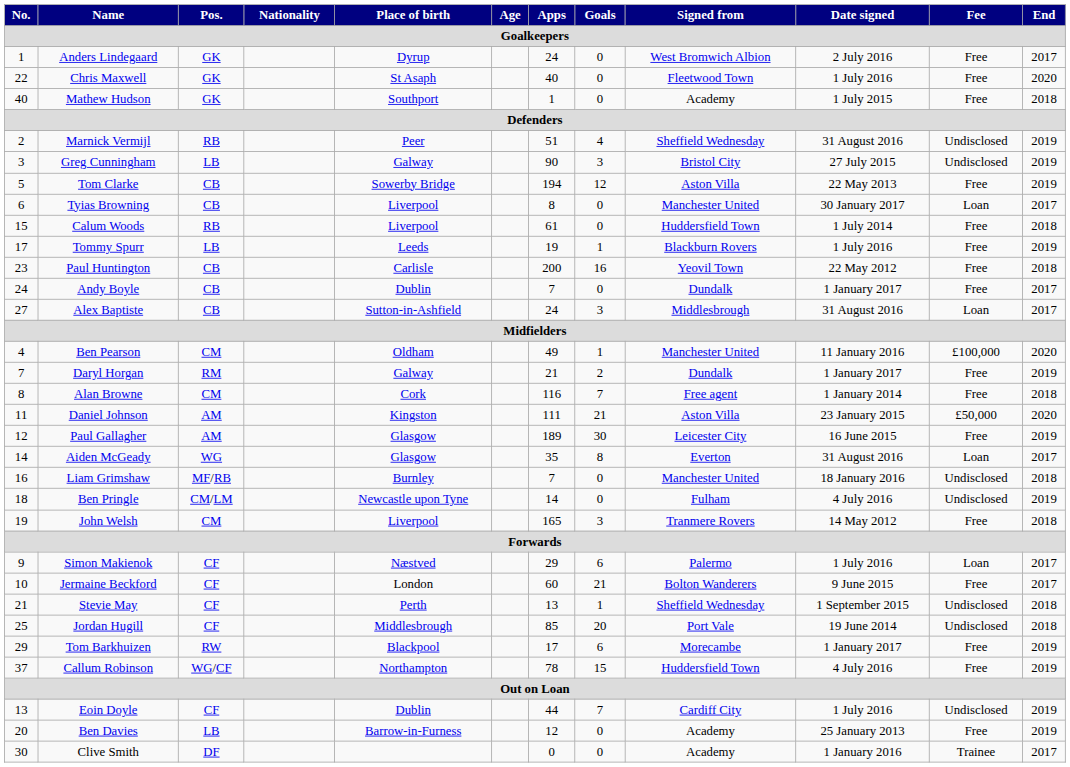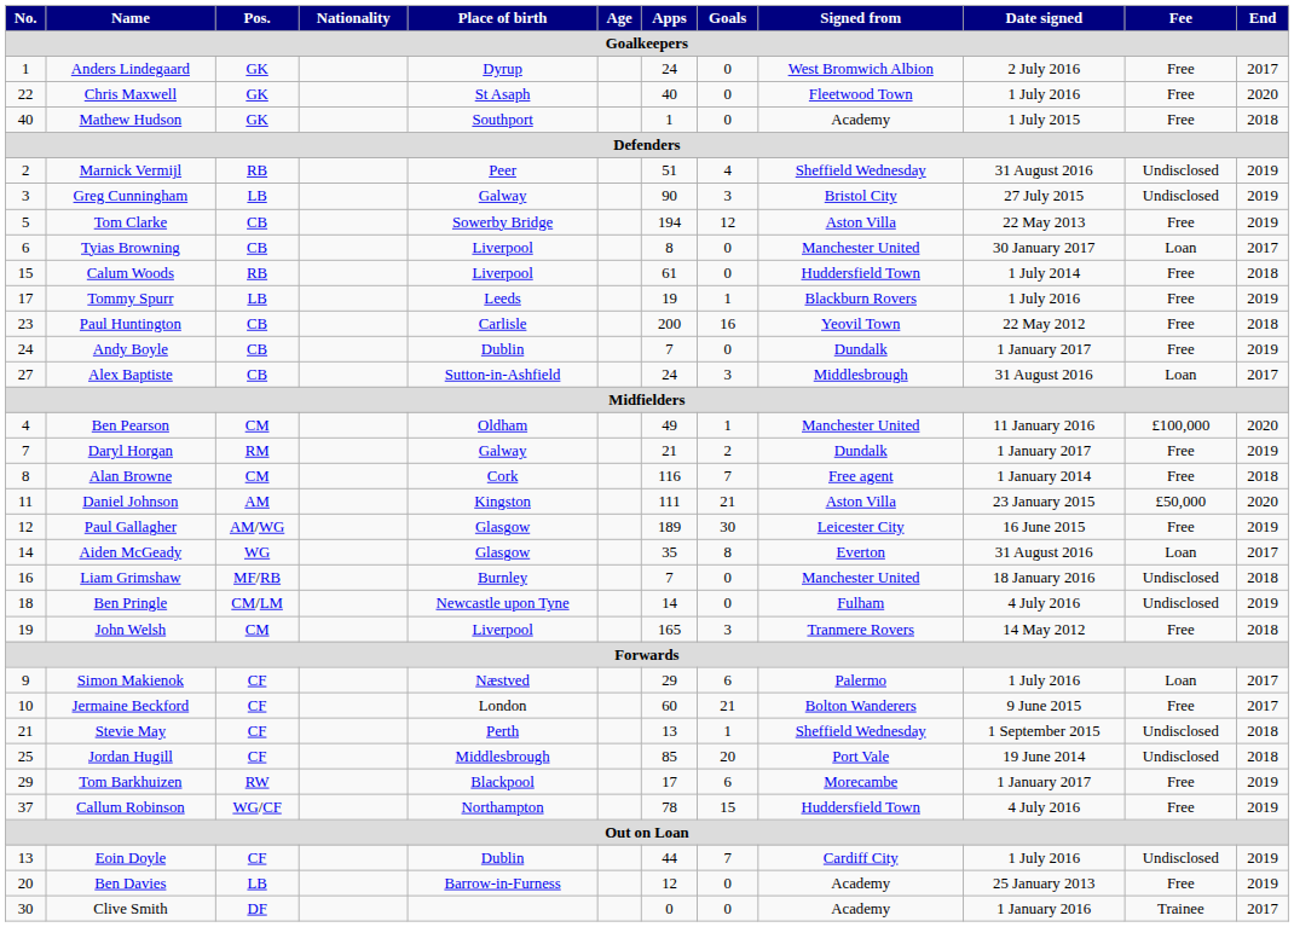 <table class="wikitable" style="text-align:center; font-size:95%; width:100%;">
 <tr>
 <th style="background:navy; color:white;">No.</th>
 <th style="background:navy; color:white;">Name</th>
 <th style="background:navy; color:white;">Pos.</th>
 <th style="background:navy; color:white;">Nationality</th>
 <th style="background:navy; color:white;">Place of birth</th>
 <th style="background:navy; color:white;">Age</th>
 <th style="background:navy; color:white;">Apps</th>
 <th style="background:navy; color:white;">Goals</th>
 <th style="background:navy; color:white;">Signed from</th>
 <th style="background:navy; color:white;">Date signed</th>
 <th style="background:navy; color:white;">Fee</th>
 <th style="background:navy; color:white;">End</th>
 </tr>
 <tr>
 <th colspan=14 style="background:#dcdcdc;">Goalkeepers</th>
 </tr>
 <tr>
 <td>1</td>
 <td><a href='#'>Anders Lindegaard</a></td>
 <td><a href='#'>GK</a></td>
 <td></td>
 <td><a href='#'>Dyrup</a></td>
 <td></td>
 <td>24</td>
 <td>0</td>
 <td><a href='#'>West Bromwich Albion</a></td>
 <td>2 July 2016</td>
 <td>Free</td>
 <td>2017</td>
 </tr>
 <tr>
 <td>22</td>
 <td><a href='#'>Chris Maxwell</a></td>
 <td><a href='#'>GK</a></td>
 <td></td>
 <td><a href='#'>St Asaph</a></td>
 <td></td>
 <td>40</td>
 <td>0</td>
 <td><a href='#'>Fleetwood Town</a></td>
 <td>1 July 2016</td>
 <td>Free</td>
 <td>2020</td>
 </tr>
 <tr>
 <td>40</td>
 <td><a href='#'>Mathew Hudson</a></td>
 <td><a href='#'>GK</a></td>
 <td></td>
 <td><a href='#'>Southport</a></td>
 <td></td>
 <td>1</td>
 <td>0</td>
 <td>Academy</td>
 <td>1 July 2015</td>
 <td>Free</td>
 <td>2018</td>
 </tr>
 <tr>
 <th colspan=14 style="background:#dcdcdc;">Defenders</th>
 </tr>
 <tr>
 <td>2</td>
 <td><a href='#'>Marnick Vermijl</a></td>
 <td><a href='#'>RB</a></td>
 <td></td>
 <td><a href='#'>Peer</a></td>
 <td></td>
 <td>51</td>
 <td>4</td>
 <td><a href='#'>Sheffield Wednesday</a></td>
 <td>31 August 2016</td>
 <td>Undisclosed</td>
 <td>2019</td>
 </tr>
 <tr>
 <td>3</td>
 <td><a href='#'>Greg Cunningham</a></td>
 <td><a href='#'>LB</a></td>
 <td></td>
 <td><a href='#'>Galway</a></td>
 <td></td>
 <td>90</td>
 <td>3</td>
 <td><a href='#'>Bristol City</a></td>
 <td>27 July 2015</td>
 <td>Undisclosed</td>
 <td>2019</td>
 </tr>
 <tr>
 <td>5</td>
 <td><a href='#'>Tom Clarke</a></td>
 <td><a href='#'>CB</a></td>
 <td></td>
 <td><a href='#'>Sowerby Bridge</a></td>
 <td></td>
 <td>194</td>
 <td>12</td>
 <td><a href='#'>Aston Villa</a></td>
 <td>22 May 2013</td>
 <td>Free</td>
 <td>2019</td>
 </tr>
 <tr>
 <td>6</td>
 <td><a href='#'>Tyias Browning</a></td>
 <td><a href='#'>CB</a></td>
 <td></td>
 <td><a href='#'>Liverpool</a></td>
 <td></td>
 <td>8</td>
 <td>0</td>
 <td><a href='#'>Manchester United</a></td>
 <td>30 January 2017</td>
 <td>Loan</td>
 <td>2017</td>
 </tr>
 <tr>
 <td>15</td>
 <td><a href='#'>Calum Woods</a></td>
 <td><a href='#'>RB</a></td>
 <td></td>
 <td><a href='#'>Liverpool</a></td>
 <td></td>
 <td>61</td>
 <td>0</td>
 <td><a href='#'>Huddersfield Town</a></td>
 <td>1 July 2014</td>
 <td>Free</td>
 <td>2018</td>
 </tr>
 <tr>
 <td>17</td>
 <td><a href='#'>Tommy Spurr</a></td>
 <td><a href='#'>LB</a></td>
 <td></td>
 <td><a href='#'>Leeds</a></td>
 <td></td>
 <td>19</td>
 <td>1</td>
 <td><a href='#'>Blackburn Rovers</a></td>
 <td>1 July 2016</td>
 <td>Free</td>
 <td>2019</td>
 </tr>
 <tr>
 <td>23</td>
 <td><a href='#'>Paul Huntington</a></td>
 <td><a href='#'>CB</a></td>
 <td></td>
 <td><a href='#'>Carlisle</a></td>
 <td></td>
 <td>200</td>
 <td>16</td>
 <td><a href='#'>Yeovil Town</a></td>
 <td>22 May 2012</td>
 <td>Free</td>
 <td>2018</td>
 </tr>
 <tr>
 <td>24</td>
 <td><a href='#'>Andy Boyle</a></td>
 <td><a href='#'>CB</a></td>
 <td></td>
 <td><a href='#'>Dublin</a></td>
 <td></td>
 <td>7</td>
 <td>0</td>
 <td><a href='#'>Dundalk</a></td>
 <td>1 January 2017</td>
 <td>Free</td>
-<td>2017</td>
+<td>2019</td>
 </tr>
 <tr>
 <td>27</td>
 <td><a href='#'>Alex Baptiste</a></td>
 <td><a href='#'>CB</a></td>
 <td></td>
 <td><a href='#'>Sutton-in-Ashfield</a></td>
 <td></td>
 <td>24</td>
 <td>3</td>
 <td><a href='#'>Middlesbrough</a></td>
 <td>31 August 2016</td>
 <td>Loan</td>
 <td>2017</td>
 </tr>
 <tr>
 <th colspan=14 style="background:#dcdcdc;">Midfielders</th>
 </tr>
 <tr>
 <td>4</td>
 <td><a href='#'>Ben Pearson</a></td>
 <td><a href='#'>CM</a></td>
 <td></td>
 <td><a href='#'>Oldham</a></td>
 <td></td>
 <td>49</td>
 <td>1</td>
 <td><a href='#'>Manchester United</a></td>
 <td>11 January 2016</td>
 <td>£100,000</td>
 <td>2020</td>
 </tr>
 <tr>
 <td>7</td>
 <td><a href='#'>Daryl Horgan</a></td>
 <td><a href='#'>RM</a></td>
 <td></td>
 <td><a href='#'>Galway</a></td>
 <td></td>
 <td>21</td>
 <td>2</td>
 <td><a href='#'>Dundalk</a></td>
 <td>1 January 2017</td>
 <td>Free</td>
 <td>2019</td>
 </tr>
 <tr>
 <td>8</td>
 <td><a href='#'>Alan Browne</a></td>
 <td><a href='#'>CM</a></td>
 <td></td>
 <td><a href='#'>Cork</a></td>
 <td></td>
 <td>116</td>
 <td>7</td>
 <td><a href='#'>Free agent</a></td>
 <td>1 January 2014</td>
 <td>Free</td>
 <td>2018</td>
 </tr>
 <tr>
 <td>11</td>
 <td><a href='#'>Daniel Johnson</a></td>
 <td><a href='#'>AM</a></td>
 <td></td>
 <td><a href='#'>Kingston</a></td>
 <td></td>
 <td>111</td>
 <td>21</td>
 <td><a href='#'>Aston Villa</a></td>
 <td>23 January 2015</td>
 <td>£50,000</td>
 <td>2020</td>
 </tr>
 <tr>
 <td>12</td>
 <td><a href='#'>Paul Gallagher</a></td>
-<td><a href='#'>AM</a></td>
+<td><a href='#'>AM</a>/<a href='#'>WG</a></td>
 <td></td>
 <td><a href='#'>Glasgow</a></td>
 <td></td>
 <td>189</td>
 <td>30</td>
 <td><a href='#'>Leicester City</a></td>
 <td>16 June 2015</td>
 <td>Free</td>
 <td>2019</td>
 </tr>
 <tr>
 <td>14</td>
 <td><a href='#'>Aiden McGeady</a></td>
 <td><a href='#'>WG</a></td>
 <td></td>
 <td><a href='#'>Glasgow</a></td>
 <td></td>
 <td>35</td>
 <td>8</td>
 <td><a href='#'>Everton</a></td>
 <td>31 August 2016</td>
 <td>Loan</td>
 <td>2017</td>
 </tr>
 <tr>
 <td>16</td>
 <td><a href='#'>Liam Grimshaw</a></td>
 <td><a href='#'>MF</a>/<a href='#'>RB</a></td>
 <td></td>
 <td><a href='#'>Burnley</a></td>
 <td></td>
 <td>7</td>
 <td>0</td>
 <td><a href='#'>Manchester United</a></td>
 <td>18 January 2016</td>
 <td>Undisclosed</td>
 <td>2018</td>
 </tr>
 <tr>
 <td>18</td>
 <td><a href='#'>Ben Pringle</a></td>
 <td><a href='#'>CM</a>/<a href='#'>LM</a></td>
 <td></td>
 <td><a href='#'>Newcastle upon Tyne</a></td>
 <td></td>
 <td>14</td>
 <td>0</td>
 <td><a href='#'>Fulham</a></td>
 <td>4 July 2016</td>
 <td>Undisclosed</td>
 <td>2019</td>
 </tr>
 <tr>
 <td>19</td>
 <td><a href='#'>John Welsh</a></td>
 <td><a href='#'>CM</a></td>
 <td></td>
 <td><a href='#'>Liverpool</a></td>
 <td></td>
 <td>165</td>
 <td>3</td>
 <td><a href='#'>Tranmere Rovers</a></td>
 <td>14 May 2012</td>
 <td>Free</td>
 <td>2018</td>
 </tr>
 <tr>
 <th colspan=14 style="background:#dcdcdc;">Forwards</th>
 </tr>
 <tr>
 <td>9</td>
 <td><a href='#'>Simon Makienok</a></td>
 <td><a href='#'>CF</a></td>
 <td></td>
 <td><a href='#'>Næstved</a></td>
 <td></td>
 <td>29</td>
 <td>6</td>
 <td><a href='#'>Palermo</a></td>
 <td>1 July 2016</td>
 <td>Loan</td>
 <td>2017</td>
 </tr>
 <tr>
 <td>10</td>
 <td><a href='#'>Jermaine Beckford</a></td>
 <td><a href='#'>CF</a></td>
 <td></td>
 <td>London</td>
 <td></td>
 <td>60</td>
 <td>21</td>
 <td><a href='#'>Bolton Wanderers</a></td>
 <td>9 June 2015</td>
 <td>Free</td>
 <td>2017</td>
 </tr>
 <tr>
 <td>21</td>
 <td><a href='#'>Stevie May</a></td>
 <td><a href='#'>CF</a></td>
 <td></td>
 <td><a href='#'>Perth</a></td>
 <td></td>
 <td>13</td>
 <td>1</td>
 <td><a href='#'>Sheffield Wednesday</a></td>
 <td>1 September 2015</td>
 <td>Undisclosed</td>
 <td>2018</td>
 </tr>
 <tr>
 <td>25</td>
 <td><a href='#'>Jordan Hugill</a></td>
 <td><a href='#'>CF</a></td>
 <td></td>
 <td><a href='#'>Middlesbrough</a></td>
 <td></td>
 <td>85</td>
 <td>20</td>
 <td><a href='#'>Port Vale</a></td>
 <td>19 June 2014</td>
 <td>Undisclosed</td>
 <td>2018</td>
 </tr>
 <tr>
 <td>29</td>
 <td><a href='#'>Tom Barkhuizen</a></td>
 <td><a href='#'>RW</a></td>
 <td></td>
 <td><a href='#'>Blackpool</a></td>
 <td></td>
 <td>17</td>
 <td>6</td>
 <td><a href='#'>Morecambe</a></td>
 <td>1 January 2017</td>
 <td>Free</td>
 <td>2019</td>
 </tr>
 <tr>
 <td>37</td>
 <td><a href='#'>Callum Robinson</a></td>
 <td><a href='#'>WG</a>/<a href='#'>CF</a></td>
 <td></td>
 <td><a href='#'>Northampton</a></td>
 <td></td>
 <td>78</td>
 <td>15</td>
 <td><a href='#'>Huddersfield Town</a></td>
 <td>4 July 2016</td>
 <td>Free</td>
 <td>2019</td>
 </tr>
 <tr>
 <th colspan=14 style="background:#dcdcdc;">Out on Loan</th>
 </tr>
 <tr>
 <td>13</td>
 <td><a href='#'>Eoin Doyle</a></td>
 <td><a href='#'>CF</a></td>
 <td></td>
 <td><a href='#'>Dublin</a></td>
 <td></td>
 <td>44</td>
 <td>7</td>
 <td><a href='#'>Cardiff City</a></td>
 <td>1 July 2016</td>
 <td>Undisclosed</td>
 <td>2019</td>
 </tr>
 <tr>
 <td>20</td>
 <td><a href='#'>Ben Davies</a></td>
 <td><a href='#'>LB</a></td>
 <td></td>
 <td><a href='#'>Barrow-in-Furness</a></td>
 <td></td>
 <td>12</td>
 <td>0</td>
 <td>Academy</td>
 <td>25 January 2013</td>
 <td>Free</td>
 <td>2019</td>
 </tr>
 <tr>
 <td>30</td>
 <td>Clive Smith</td>
 <td><a href='#'>DF</a></td>
 <td></td>
 <td></td>
 <td></td>
 <td>0</td>
 <td>0</td>
 <td>Academy</td>
 <td>1 January 2016</td>
 <td>Trainee</td>
 <td>2017</td>
 </tr>
 </table>
